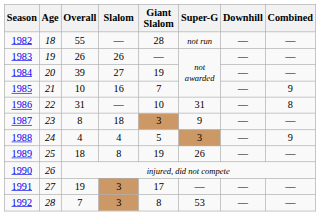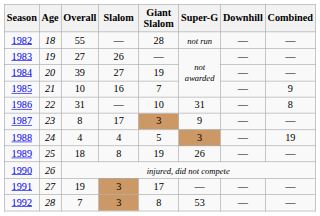 <table class=wikitable style="text-align:center">
 <tr>
 <th>Season</th>
 <th>Age</th>
 <th>Overall</th>
 <th> Slalom </th>
 <th>Giant<br> Slalom </th>
 <th>Super-G</th>
 <th>Downhill</th>
 <th>Combined</th>
 </tr>
 <tr>
 <td><a href='#'>1982</a></td>
 <td><em>18</em></td>
 <td>55</td>
 <td>—</td>
 <td>28</td>
 <td rowspan=1><small><em>not run</em></small></td>
 <td>—</td>
 <td>—</td>
 </tr>
 <tr>
 <td><a href='#'>1983</a></td>
 <td><em>19</em></td>
-<td>26</td>
+<td>27</td>
 <td>26</td>
 <td>—</td>
 <td rowspan=3><small><em>not <br>awarded</em></small></td>
 <td>—</td>
 <td>—</td>
 </tr>
 <tr>
 <td><a href='#'>1984</a></td>
 <td><em>20</em></td>
 <td>39</td>
 <td>27</td>
 <td>19</td>
 <td>—</td>
 <td>—</td>
 </tr>
 <tr>
 <td><a href='#'>1985</a></td>
 <td><em>21</em></td>
 <td>10</td>
 <td>16</td>
 <td>7</td>
 <td>—</td>
 <td>9</td>
 </tr>
 <tr>
 <td><a href='#'>1986</a></td>
 <td><em>22</em></td>
 <td>31</td>
 <td>—</td>
 <td>10</td>
 <td>31</td>
 <td>—</td>
 <td>8</td>
 </tr>
 <tr>
 <td><a href='#'>1987</a></td>
 <td><em>23</em></td>
 <td>8</td>
-<td>18</td>
+<td>17</td>
 <td style="background:#c96;">3</td>
 <td>9</td>
 <td>—</td>
 <td>—</td>
 </tr>
 <tr>
 <td><a href='#'>1988</a></td>
 <td><em>24</em></td>
 <td>4</td>
 <td>4</td>
 <td>5</td>
 <td style="background:#c96;">3</td>
 <td>—</td>
-<td>9</td>
+<td>19</td>
 </tr>
 <tr>
 <td><a href='#'>1989</a></td>
 <td><em>25</em></td>
 <td>18</td>
 <td>8</td>
 <td>19</td>
 <td>26</td>
 <td>—</td>
 <td>—</td>
 </tr>
 <tr>
 <td><a href='#'>1990</a></td>
 <td><em>26</em></td>
 <td colspan=6><small><em>injured, did not compete</em></small> </td>
 </tr>
 <tr>
 <td><a href='#'>1991</a></td>
 <td><em>27</em></td>
 <td>19</td>
 <td style="background:#c96;">3</td>
 <td>17</td>
 <td>—</td>
 <td>—</td>
 <td>—</td>
 </tr>
 <tr>
 <td><a href='#'>1992</a></td>
 <td><em>28</em></td>
 <td>7</td>
 <td style="background:#c96;">3</td>
 <td>8</td>
 <td>53</td>
 <td>—</td>
 <td>—</td>
 </tr>
 </table>
